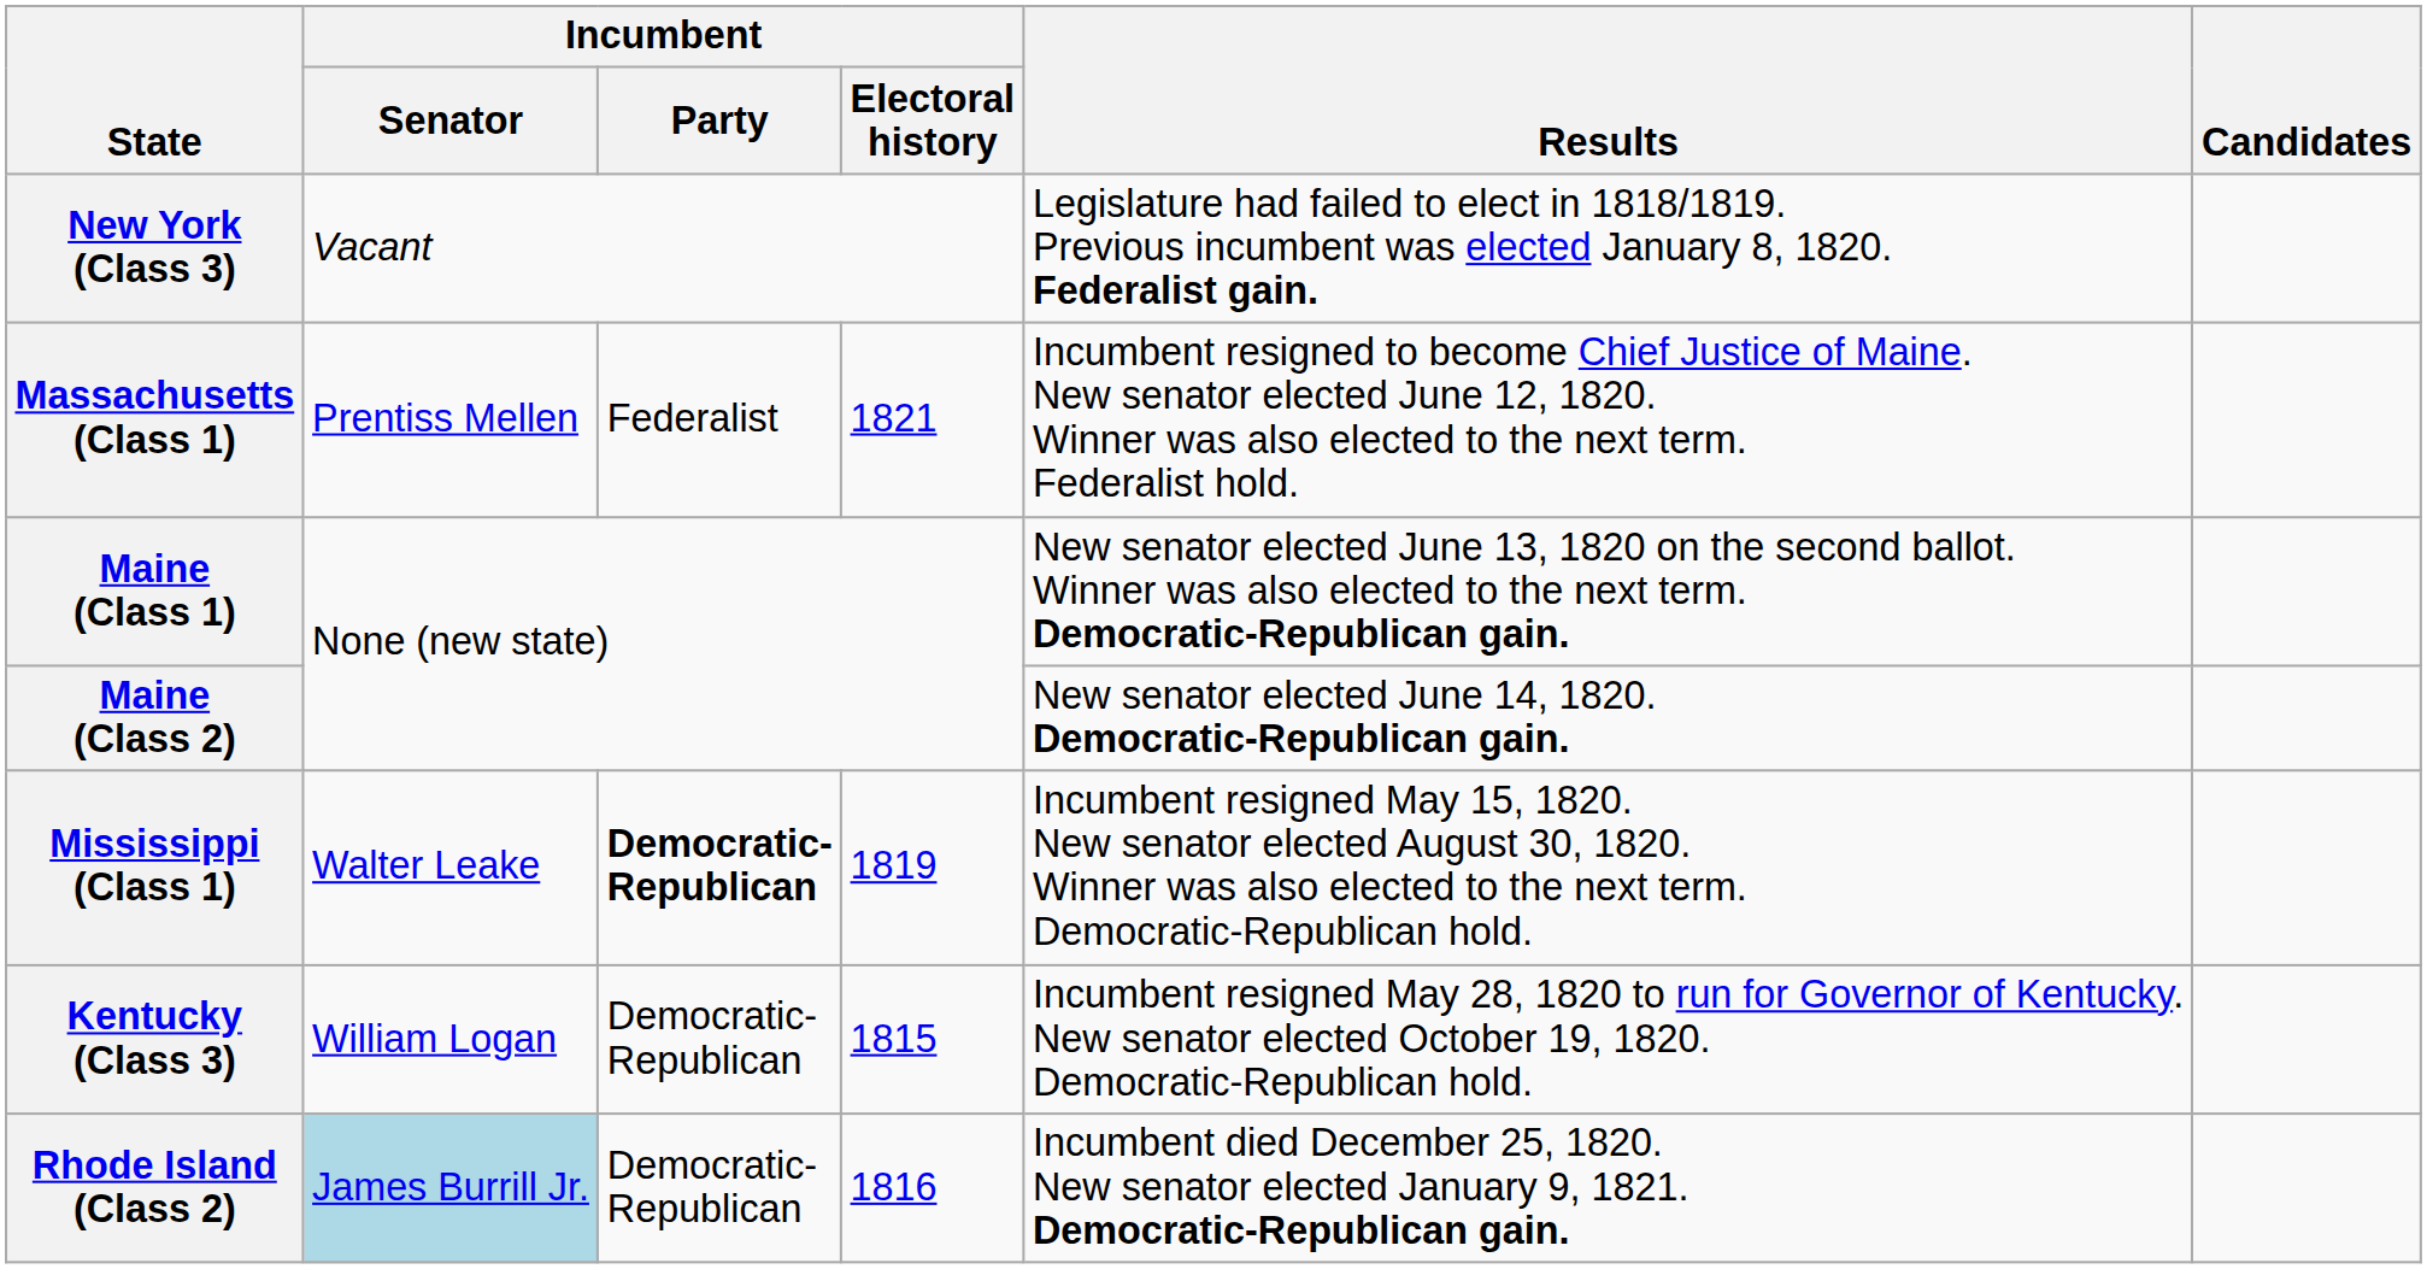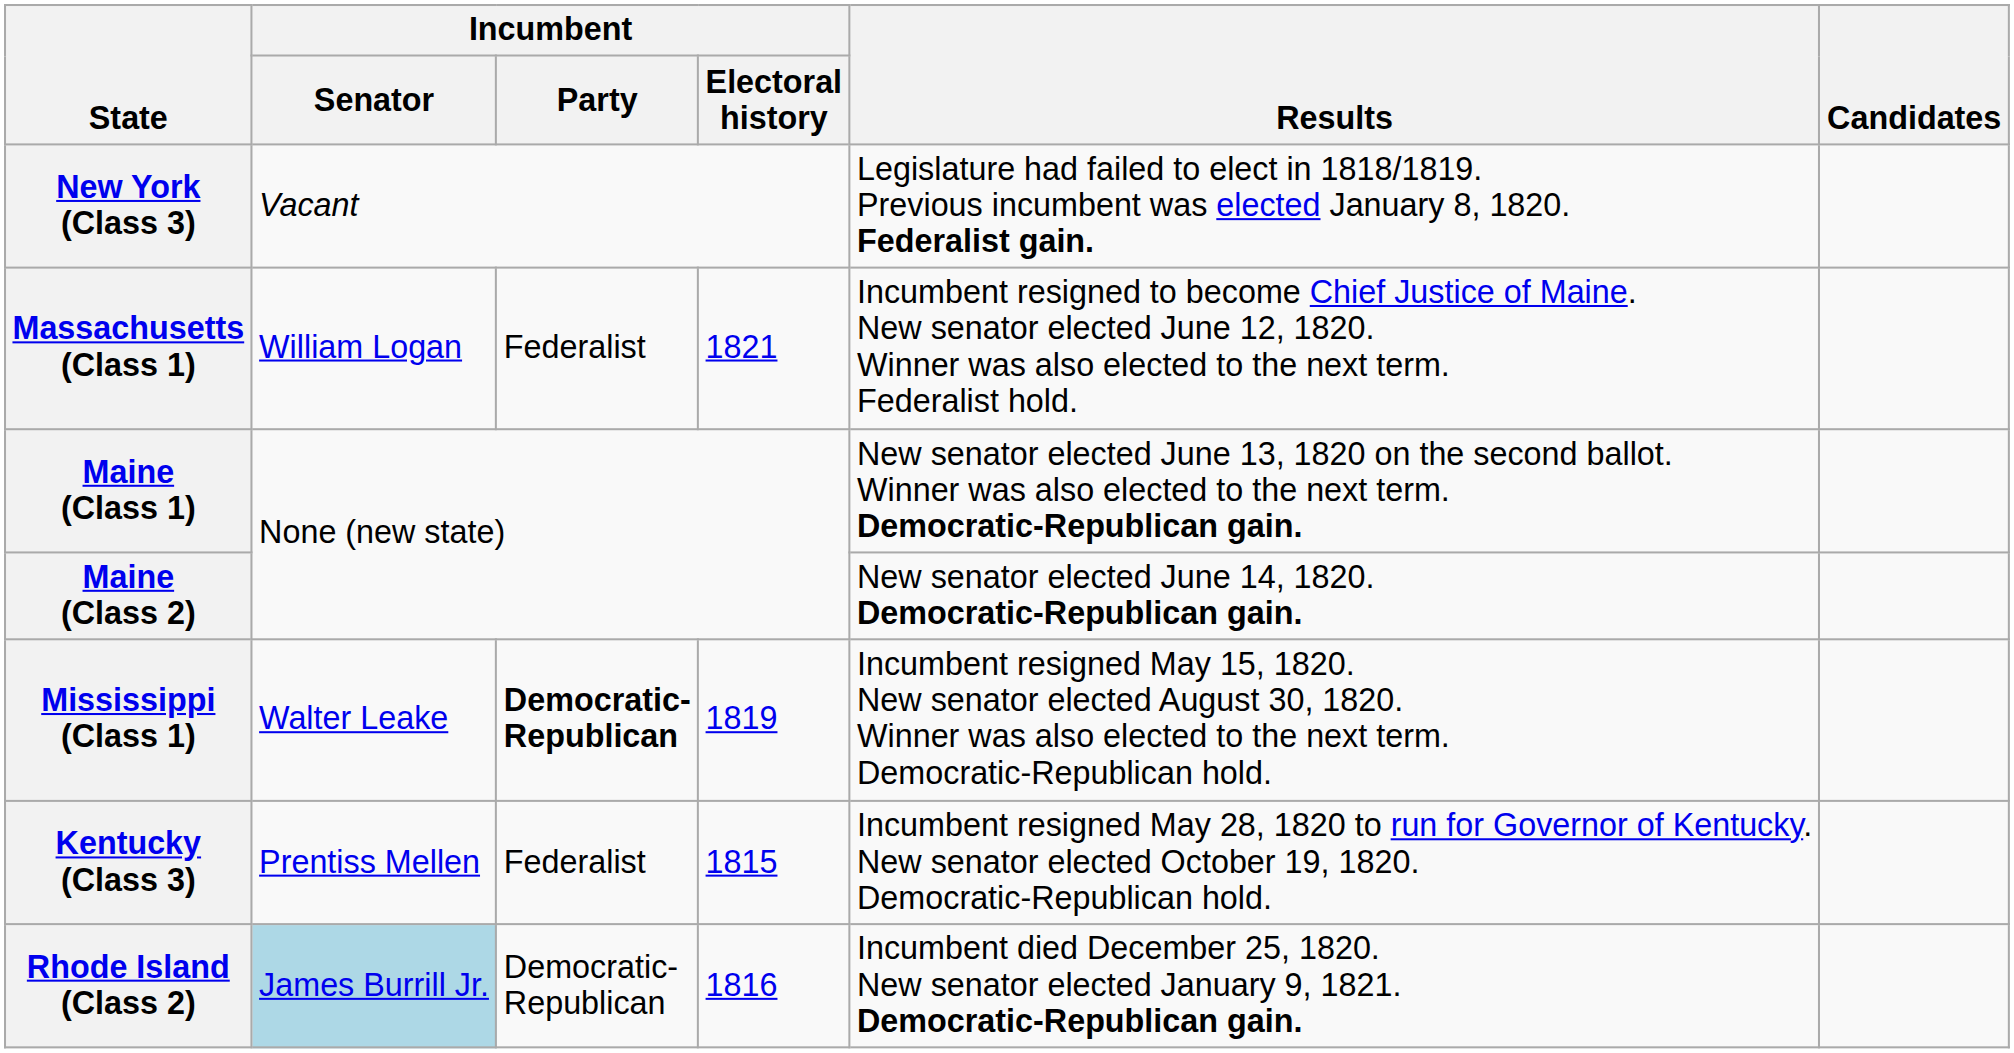 <table class=wikitable>
 <tr valign=bottom>
 <th rowspan=2>State</th>
 <th colspan=3>Incumbent</th>
 <th rowspan=2>Results</th>
 <th rowspan=2>Candidates</th>
 </tr>
 <tr>
 <th>Senator</th>
 <th>Party</th>
 <th>Electoral<br>history</th>
 </tr>
 <tr>
 <th><a href='#'>New York</a><br>(Class 3)</th>
 <td colspan=3><em>Vacant</em></td>
 <td>Legislature had failed to elect in 1818/1819.<br>Previous incumbent was <a href='#'>elected</a> January 8, 1820.<br><strong>Federalist gain.</strong></td>
 <td nowrap></td>
 </tr>
 <tr>
 <th><a href='#'>Massachusetts</a><br>(Class 1)</th>
-<td><a href='#'>Prentiss Mellen</a></td>
+<td><a href='#'>William Logan</a></td>
 <td>Federalist</td>
 <td><a href='#'>1821 </a></td>
 <td>Incumbent resigned to become <a href='#'>Chief Justice of Maine</a>.<br>New senator elected June 12, 1820.<br>Winner was also elected to the next term.<br>Federalist hold.</td>
 <td nowrap></td>
 </tr>
 <tr>
 <th><a href='#'>Maine</a><br>(Class 1)</th>
 <td colspan=3 rowspan=2>None (new state)</td>
 <td>New senator elected June 13, 1820 on the second ballot.<br>Winner was also elected to the next term.<br><strong>Democratic-Republican gain.</strong></td>
 <td nowrap><strong></strong><br><br><strong></strong><br></td>
 </tr>
 <tr>
 <th><a href='#'>Maine</a><br>(Class 2)</th>
 <td>New senator elected June 14, 1820.<br><strong>Democratic-Republican gain.</strong></td>
 <td nowrap></td>
 </tr>
 <tr>
 <th><a href='#'>Mississippi</a><br>(Class 1)</th>
 <td><a href='#'>Walter Leake</a></td>
 <td><strong>Democratic-<br>Republican</strong></td>
 <td><a href='#'>1819</a></td>
 <td>Incumbent resigned May 15, 1820.<br>New senator elected August 30, 1820.<br>Winner was also elected to the next term.<br>Democratic-Republican hold.</td>
 <td nowrap></td>
 </tr>
 <tr>
 <th><a href='#'>Kentucky</a><br>(Class 3)</th>
-<td><a href='#'>William Logan</a></td>
-<td>Democratic-<br>Republican</td>
+<td><a href='#'>Prentiss Mellen</a></td>
+<td>Federalist</td>
 <td><a href='#'>1815</a></td>
 <td>Incumbent resigned May 28, 1820 to <a href='#'>run for Governor of Kentucky</a>.<br>New senator elected October 19, 1820.<br> Democratic-Republican hold.</td>
 <td nowrap></td>
 </tr>
 <tr>
 <th><a href='#'>Rhode Island</a><br>(Class 2)</th>
 <td style="background: lightblue;"><a href='#'>James Burrill Jr.</a></td>
 <td>Democratic-<br>Republican</td>
 <td><a href='#'>1816</a></td>
 <td>Incumbent died December 25, 1820.<br>New senator elected January 9, 1821.<br><strong>Democratic-Republican gain.</strong></td>
 <td nowrap></td>
 </tr>
 </table>
